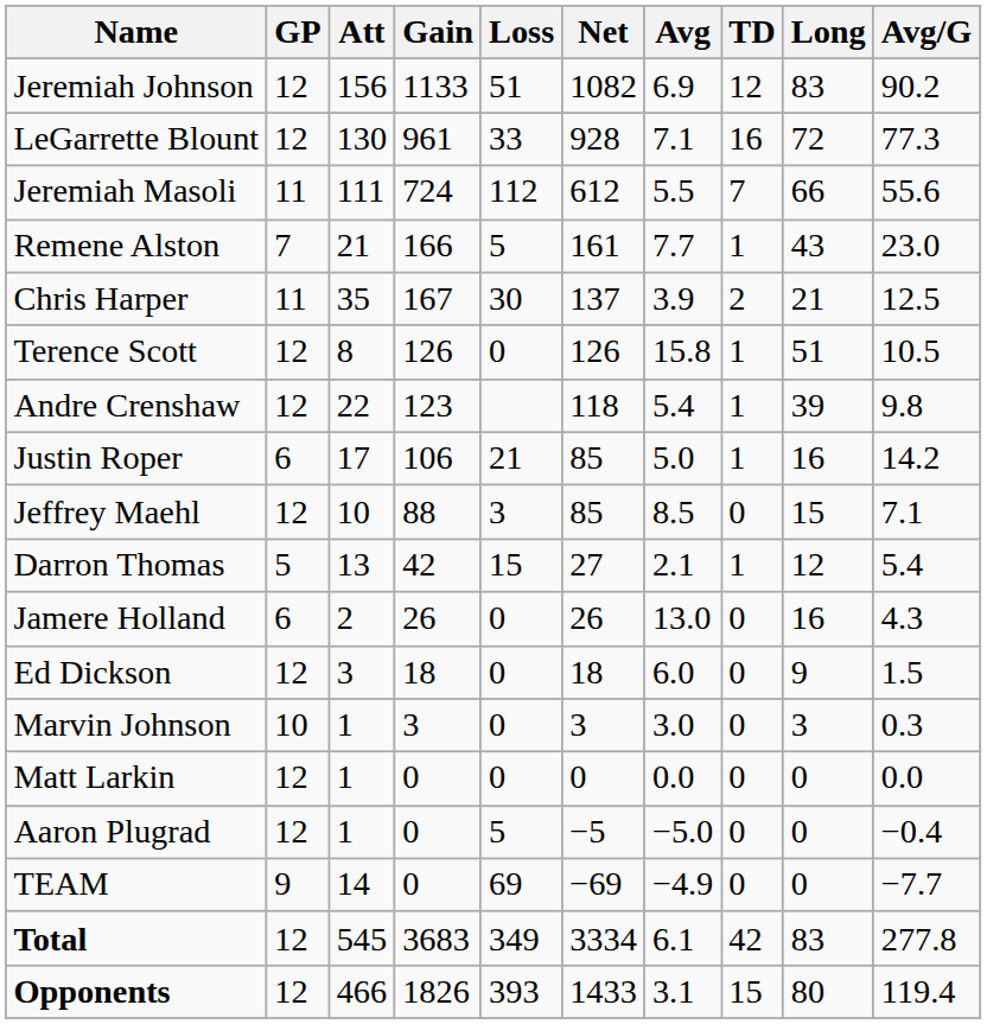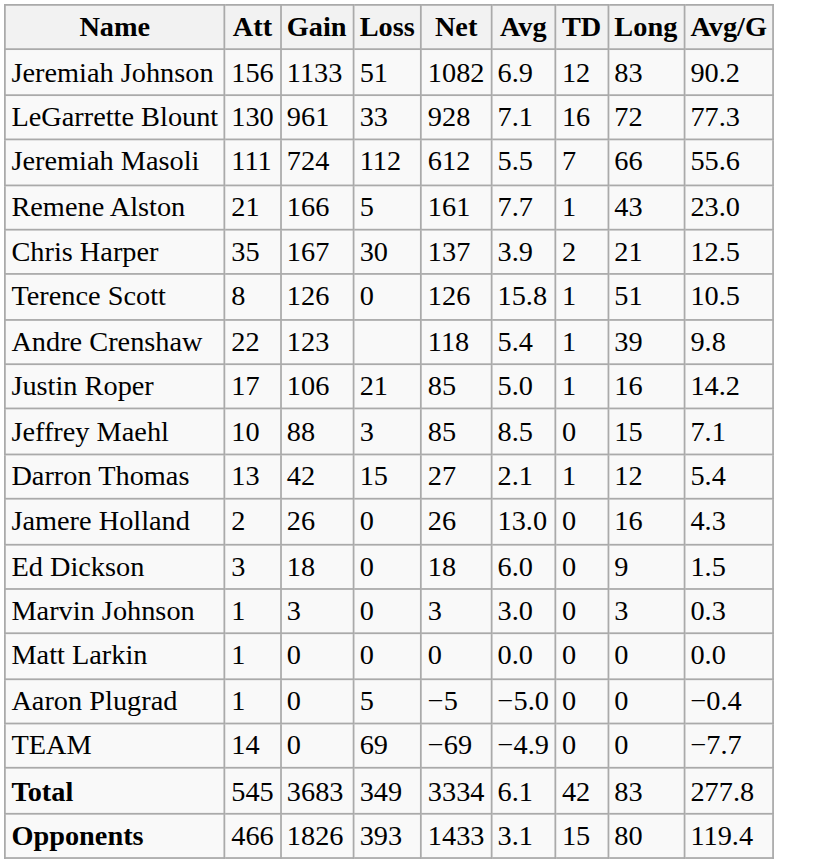 <table class="wikitable" style="white-space:nowrap;">
 <tr>
 <th>Name</th>
-<th>GP</th>
 <th>Att</th>
 <th>Gain</th>
 <th>Loss</th>
 <th>Net</th>
 <th>Avg</th>
 <th>TD</th>
 <th>Long</th>
 <th>Avg/G</th>
 </tr>
 <tr>
 <td>Jeremiah Johnson</td>
-<td>12</td>
 <td>156</td>
 <td>1133</td>
 <td>51</td>
 <td>1082</td>
 <td>6.9</td>
 <td>12</td>
 <td>83</td>
 <td>90.2</td>
 </tr>
 <tr>
 <td>LeGarrette Blount</td>
-<td>12</td>
 <td>130</td>
 <td>961</td>
 <td>33</td>
 <td>928</td>
 <td>7.1</td>
 <td>16</td>
 <td>72</td>
 <td>77.3</td>
 </tr>
 <tr>
 <td>Jeremiah Masoli</td>
-<td>11</td>
 <td>111</td>
 <td>724</td>
 <td>112</td>
 <td>612</td>
 <td>5.5</td>
 <td>7</td>
 <td>66</td>
 <td>55.6</td>
 </tr>
 <tr>
 <td>Remene Alston</td>
-<td>7</td>
 <td>21</td>
 <td>166</td>
 <td>5</td>
 <td>161</td>
 <td>7.7</td>
 <td>1</td>
 <td>43</td>
 <td>23.0</td>
 </tr>
 <tr>
 <td>Chris Harper</td>
-<td>11</td>
 <td>35</td>
 <td>167</td>
 <td>30</td>
 <td>137</td>
 <td>3.9</td>
 <td>2</td>
 <td>21</td>
 <td>12.5</td>
 </tr>
 <tr>
 <td>Terence Scott</td>
-<td>12</td>
 <td>8</td>
 <td>126</td>
 <td>0</td>
 <td>126</td>
 <td>15.8</td>
 <td>1</td>
 <td>51</td>
 <td>10.5</td>
 </tr>
 <tr>
 <td>Andre Crenshaw</td>
-<td>12</td>
 <td>22</td>
 <td>123</td>
 <td></td>
 <td>118</td>
 <td>5.4</td>
 <td>1</td>
 <td>39</td>
 <td>9.8</td>
 </tr>
 <tr>
 <td>Justin Roper</td>
-<td>6</td>
 <td>17</td>
 <td>106</td>
 <td>21</td>
 <td>85</td>
 <td>5.0</td>
 <td>1</td>
 <td>16</td>
 <td>14.2</td>
 </tr>
 <tr>
 <td>Jeffrey Maehl</td>
-<td>12</td>
 <td>10</td>
 <td>88</td>
 <td>3</td>
 <td>85</td>
 <td>8.5</td>
 <td>0</td>
 <td>15</td>
 <td>7.1</td>
 </tr>
 <tr>
 <td>Darron Thomas</td>
-<td>5</td>
 <td>13</td>
 <td>42</td>
 <td>15</td>
 <td>27</td>
 <td>2.1</td>
 <td>1</td>
 <td>12</td>
 <td>5.4</td>
 </tr>
 <tr>
 <td>Jamere Holland</td>
-<td>6</td>
 <td>2</td>
 <td>26</td>
 <td>0</td>
 <td>26</td>
 <td>13.0</td>
 <td>0</td>
 <td>16</td>
 <td>4.3</td>
 </tr>
 <tr>
 <td>Ed Dickson</td>
-<td>12</td>
 <td>3</td>
 <td>18</td>
 <td>0</td>
 <td>18</td>
 <td>6.0</td>
 <td>0</td>
 <td>9</td>
 <td>1.5</td>
 </tr>
 <tr>
 <td>Marvin Johnson</td>
-<td>10</td>
 <td>1</td>
 <td>3</td>
 <td>0</td>
 <td>3</td>
 <td>3.0</td>
 <td>0</td>
 <td>3</td>
 <td>0.3</td>
 </tr>
 <tr>
 <td>Matt Larkin</td>
-<td>12</td>
 <td>1</td>
 <td>0</td>
 <td>0</td>
 <td>0</td>
 <td>0.0</td>
 <td>0</td>
 <td>0</td>
 <td>0.0</td>
 </tr>
 <tr>
 <td>Aaron Plugrad</td>
-<td>12</td>
 <td>1</td>
 <td>0</td>
 <td>5</td>
 <td>−5</td>
 <td>−5.0</td>
 <td>0</td>
 <td>0</td>
 <td>−0.4</td>
 </tr>
 <tr>
 <td>TEAM</td>
-<td>9</td>
 <td>14</td>
 <td>0</td>
 <td>69</td>
 <td>−69</td>
 <td>−4.9</td>
 <td>0</td>
 <td>0</td>
 <td>−7.7</td>
 </tr>
 <tr>
 <td><strong>Total</strong></td>
-<td>12</td>
 <td>545</td>
 <td>3683</td>
 <td>349</td>
 <td>3334</td>
 <td>6.1</td>
 <td>42</td>
 <td>83</td>
 <td>277.8</td>
 </tr>
 <tr>
 <td><strong>Opponents</strong></td>
-<td>12</td>
 <td>466</td>
 <td>1826</td>
 <td>393</td>
 <td>1433</td>
 <td>3.1</td>
 <td>15</td>
 <td>80</td>
 <td>119.4</td>
 </tr>
 </table>
